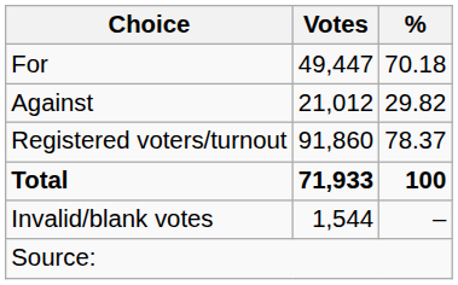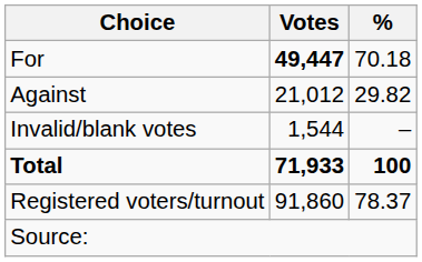 <table class=wikitable style=text-align:right>
 <tr>
 <th>Choice</th>
 <th>Votes</th>
 <th>%</th>
 </tr>
 <tr>
 <td align=left>For</td>
-<td>49,447</td>
+<td><strong>49,447</strong></td>
 <td>70.18</td>
 </tr>
 <tr>
 <td align=left>Against</td>
 <td>21,012</td>
 <td>29.82</td>
 </tr>
 <tr>
-<td align=left>Registered voters/turnout</td>
-<td>91,860</td>
-<td>78.37</td>
+<td align=left>Invalid/blank votes</td>
+<td>1,544</td>
+<td>–</td>
 </tr>
 <tr>
 <td align=left><strong>Total</strong></td>
 <td><strong>71,933</strong></td>
 <td><strong>100</strong></td>
 </tr>
 <tr>
-<td align=left>Invalid/blank votes</td>
-<td>1,544</td>
-<td>–</td>
+<td align=left>Registered voters/turnout</td>
+<td>91,860</td>
+<td>78.37</td>
 </tr>
 <tr>
 <td align=left colspan=3>Source: </td>
 </tr>
 </table>
